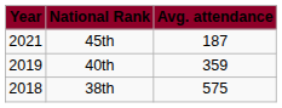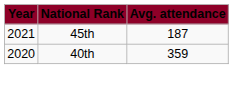 <table class="wikitable" style="text-align:center;">
 <tr>
 <th style="background:#8e0028;"><span> Year</span></th>
 <th style="background:#8e0028;"><span> National Rank</span></th>
 <th style="background:#8e0028;"><span> Avg. attendance</span></th>
 </tr>
 <tr style="text-align:center;">
 <td>2021</td>
 <td>45th</td>
 <td>187</td>
 </tr>
 <tr style="text-align:center;">
-<td>2019</td>
+<td>2020</td>
 <td>40th</td>
 <td>359</td>
 </tr>
-<tr style="text-align:center;">
-<td>2018</td>
-<td>38th</td>
-<td>575</td>
-</tr>
 </table>
